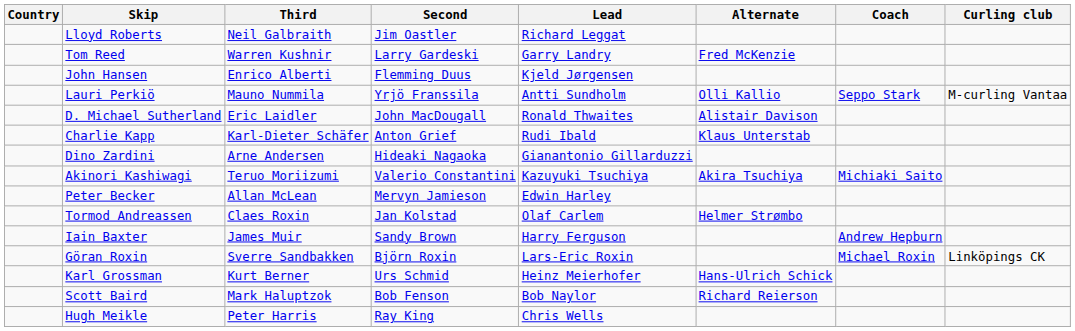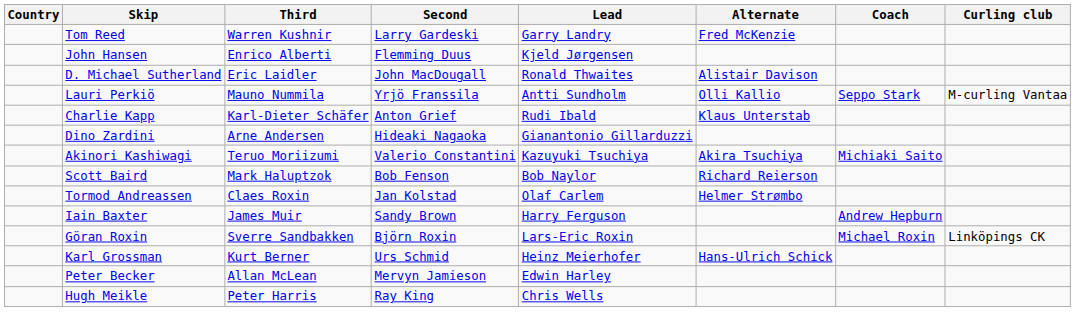 <table class="wikitable">
 <tr>
 <th>Country</th>
 <th>Skip</th>
 <th>Third</th>
 <th>Second</th>
 <th>Lead</th>
 <th>Alternate</th>
 <th>Coach</th>
 <th>Curling club</th>
-</tr>
-<tr>
-<td></td>
-<td><a href='#'>Lloyd Roberts</a></td>
-<td><a href='#'>Neil Galbraith</a></td>
-<td><a href='#'>Jim Oastler</a></td>
-<td><a href='#'>Richard Leggat</a></td>
-<td></td>
-<td></td>
-<td></td>
 </tr>
 <tr>
 <td></td>
 <td><a href='#'>Tom Reed</a></td>
 <td><a href='#'>Warren Kushnir</a></td>
 <td><a href='#'>Larry Gardeski</a></td>
 <td><a href='#'>Garry Landry</a></td>
 <td><a href='#'>Fred McKenzie</a></td>
 <td></td>
 <td></td>
 </tr>
 <tr>
 <td></td>
 <td><a href='#'>John Hansen</a></td>
 <td><a href='#'>Enrico Alberti</a></td>
 <td><a href='#'>Flemming Duus</a></td>
 <td><a href='#'>Kjeld Jørgensen</a></td>
 <td></td>
 <td></td>
 <td></td>
 </tr>
 <tr>
 <td></td>
+<td><a href='#'>D. Michael Sutherland</a></td>
+<td><a href='#'>Eric Laidler</a></td>
+<td><a href='#'>John MacDougall</a></td>
+<td><a href='#'>Ronald Thwaites</a></td>
+<td><a href='#'>Alistair Davison</a></td>
+<td></td>
+<td></td>
+</tr>
+<tr>
+<td></td>
 <td><a href='#'>Lauri Perkiö</a></td>
 <td><a href='#'>Mauno Nummila</a></td>
 <td><a href='#'>Yrjö Franssila</a></td>
 <td><a href='#'>Antti Sundholm</a></td>
 <td><a href='#'>Olli Kallio</a></td>
 <td><a href='#'>Seppo Stark</a></td>
 <td>M-curling Vantaa</td>
-</tr>
-<tr>
-<td></td>
-<td><a href='#'>D. Michael Sutherland</a></td>
-<td><a href='#'>Eric Laidler</a></td>
-<td><a href='#'>John MacDougall</a></td>
-<td><a href='#'>Ronald Thwaites</a></td>
-<td><a href='#'>Alistair Davison</a></td>
-<td></td>
-<td></td>
 </tr>
 <tr>
 <td></td>
 <td><a href='#'>Charlie Kapp</a></td>
 <td><a href='#'>Karl-Dieter Schäfer</a></td>
 <td><a href='#'>Anton Grief</a></td>
 <td><a href='#'>Rudi Ibald</a></td>
 <td><a href='#'>Klaus Unterstab</a></td>
 <td></td>
 <td></td>
 </tr>
 <tr>
 <td></td>
 <td><a href='#'>Dino Zardini</a></td>
 <td><a href='#'>Arne Andersen</a></td>
 <td><a href='#'>Hideaki Nagaoka</a></td>
 <td><a href='#'>Gianantonio Gillarduzzi</a></td>
 <td></td>
 <td></td>
 <td></td>
 </tr>
 <tr>
 <td></td>
 <td><a href='#'>Akinori Kashiwagi</a></td>
 <td><a href='#'>Teruo Moriizumi</a></td>
 <td><a href='#'>Valerio Constantini</a></td>
 <td><a href='#'>Kazuyuki Tsuchiya</a></td>
 <td><a href='#'>Akira Tsuchiya</a></td>
 <td><a href='#'>Michiaki Saito</a></td>
 <td></td>
 </tr>
 <tr>
 <td></td>
-<td><a href='#'>Peter Becker</a></td>
-<td><a href='#'>Allan McLean</a></td>
-<td><a href='#'>Mervyn Jamieson</a></td>
-<td><a href='#'>Edwin Harley</a></td>
-<td></td>
+<td><a href='#'>Scott Baird</a></td>
+<td><a href='#'>Mark Haluptzok</a></td>
+<td><a href='#'>Bob Fenson</a></td>
+<td><a href='#'>Bob Naylor</a></td>
+<td><a href='#'>Richard Reierson</a></td>
 <td></td>
 <td></td>
 </tr>
 <tr>
 <td></td>
 <td><a href='#'>Tormod Andreassen</a></td>
 <td><a href='#'>Claes Roxin</a></td>
 <td><a href='#'>Jan Kolstad</a></td>
 <td><a href='#'>Olaf Carlem</a></td>
 <td><a href='#'>Helmer Strømbo</a></td>
 <td></td>
 <td></td>
 </tr>
 <tr>
 <td></td>
 <td><a href='#'>Iain Baxter</a></td>
 <td><a href='#'>James Muir</a></td>
 <td><a href='#'>Sandy Brown</a></td>
 <td><a href='#'>Harry Ferguson</a></td>
 <td></td>
 <td><a href='#'>Andrew Hepburn</a></td>
 <td></td>
 </tr>
 <tr>
 <td></td>
 <td><a href='#'>Göran Roxin</a></td>
 <td><a href='#'>Sverre Sandbakken</a></td>
 <td><a href='#'>Björn Roxin</a></td>
 <td><a href='#'>Lars-Eric Roxin</a></td>
 <td></td>
 <td><a href='#'>Michael Roxin</a></td>
 <td>Linköpings CK</td>
 </tr>
 <tr>
 <td></td>
 <td><a href='#'>Karl Grossman</a></td>
 <td><a href='#'>Kurt Berner</a></td>
 <td><a href='#'>Urs Schmid</a></td>
 <td><a href='#'>Heinz Meierhofer</a></td>
 <td><a href='#'>Hans-Ulrich Schick</a></td>
 <td></td>
 <td></td>
 </tr>
 <tr>
 <td></td>
-<td><a href='#'>Scott Baird</a></td>
-<td><a href='#'>Mark Haluptzok</a></td>
-<td><a href='#'>Bob Fenson</a></td>
-<td><a href='#'>Bob Naylor</a></td>
-<td><a href='#'>Richard Reierson</a></td>
+<td><a href='#'>Peter Becker</a></td>
+<td><a href='#'>Allan McLean</a></td>
+<td><a href='#'>Mervyn Jamieson</a></td>
+<td><a href='#'>Edwin Harley</a></td>
+<td></td>
 <td></td>
 <td></td>
 </tr>
 <tr>
 <td></td>
 <td><a href='#'>Hugh Meikle</a></td>
 <td><a href='#'>Peter Harris</a></td>
 <td><a href='#'>Ray King</a></td>
 <td><a href='#'>Chris Wells</a></td>
 <td></td>
 <td></td>
 <td></td>
 </tr>
 </table>
